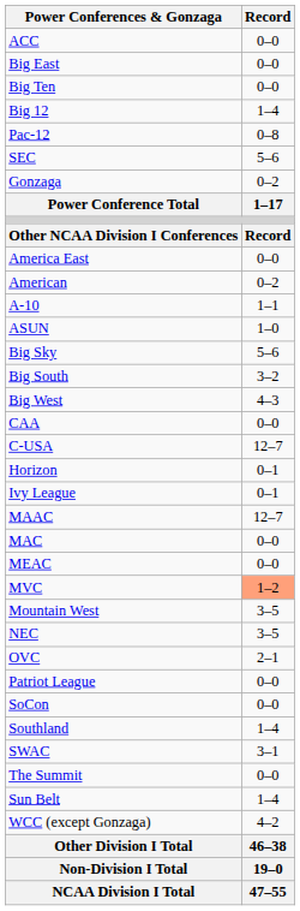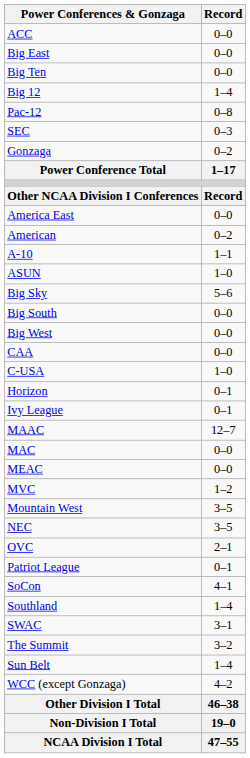 <table class="wikitable">
 <tr>
 <th>Power Conferences & Gonzaga</th>
 <th>Record</th>
 </tr>
 <tr>
 <td><a href='#'>ACC</a></td>
 <td align=center>0–0</td>
 </tr>
 <tr>
 <td><a href='#'>Big East</a></td>
 <td align=center>0–0</td>
 </tr>
 <tr>
 <td><a href='#'>Big Ten</a></td>
 <td align=center>0–0</td>
 </tr>
 <tr>
 <td><a href='#'>Big 12</a></td>
 <td align=center>1–4</td>
 </tr>
 <tr>
 <td><a href='#'>Pac-12</a></td>
 <td align=center>0–8</td>
 </tr>
 <tr>
 <td><a href='#'>SEC</a></td>
-<td align=center>5–6</td>
+<td align=center>0–3</td>
 </tr>
 <tr>
 <td><a href='#'>Gonzaga</a></td>
 <td align=center>0–2</td>
 </tr>
 <tr>
 <th>Power Conference Total</th>
 <th>1<strong>–</strong>17</th>
 </tr>
 <tr>
 <th colspan="2" style="background:lightgrey;"></th>
 </tr>
 <tr>
 <th>Other NCAA Division I Conferences</th>
 <th>Record</th>
 </tr>
 <tr>
 <td><a href='#'>America East</a></td>
 <td align=center>0–0</td>
 </tr>
 <tr>
 <td><a href='#'>American</a></td>
 <td align=center>0–2</td>
 </tr>
 <tr>
 <td><a href='#'>A-10</a></td>
 <td align=center>1–1</td>
 </tr>
 <tr>
 <td><a href='#'>ASUN</a></td>
 <td align=center>1–0</td>
 </tr>
 <tr>
 <td><a href='#'>Big Sky</a></td>
 <td align=center>5–6</td>
 </tr>
 <tr>
 <td><a href='#'>Big South</a></td>
-<td align=center>3–2</td>
+<td align=center>0–0</td>
 </tr>
 <tr>
 <td><a href='#'>Big West</a></td>
-<td align=center>4–3</td>
+<td align=center>0–0</td>
 </tr>
 <tr>
 <td><a href='#'>CAA</a></td>
 <td align=center>0–0</td>
 </tr>
 <tr>
 <td><a href='#'>C-USA</a></td>
-<td align=center>12–7</td>
+<td align=center>1–0</td>
 </tr>
 <tr>
 <td><a href='#'>Horizon</a></td>
 <td align=center>0–1</td>
 </tr>
 <tr>
 <td><a href='#'>Ivy League</a></td>
 <td align=center>0–1</td>
 </tr>
 <tr>
 <td><a href='#'>MAAC</a></td>
 <td align=center>12–7</td>
 </tr>
 <tr>
 <td><a href='#'>MAC</a></td>
 <td align=center>0–0</td>
 </tr>
 <tr>
 <td><a href='#'>MEAC</a></td>
 <td align=center>0–0</td>
 </tr>
 <tr>
 <td><a href='#'>MVC</a></td>
-<td align=center style="background: lightsalmon;">1–2</td>
+<td align=center>1–2</td>
 </tr>
 <tr>
 <td><a href='#'>Mountain West</a></td>
 <td align=center>3–5</td>
 </tr>
 <tr>
 <td><a href='#'>NEC</a></td>
 <td align=center>3–5</td>
 </tr>
 <tr>
 <td><a href='#'>OVC</a></td>
 <td align=center>2–1</td>
 </tr>
 <tr>
 <td><a href='#'>Patriot League</a></td>
-<td align=center>0–0</td>
+<td align=center>0–1</td>
 </tr>
 <tr>
 <td><a href='#'>SoCon</a></td>
-<td align=center>0–0</td>
+<td align=center>4–1</td>
 </tr>
 <tr>
 <td><a href='#'>Southland</a></td>
 <td align=center>1–4</td>
 </tr>
 <tr>
 <td><a href='#'>SWAC</a></td>
 <td align=center>3–1</td>
 </tr>
 <tr>
 <td><a href='#'>The Summit</a></td>
-<td align=center>0–0</td>
+<td align=center>3–2</td>
 </tr>
 <tr>
 <td><a href='#'>Sun Belt</a></td>
 <td align=center>1–4</td>
 </tr>
 <tr>
 <td><a href='#'>WCC</a> (except Gonzaga)</td>
 <td align=center>4–2</td>
 </tr>
 <tr>
 <th>Other Division I Total</th>
 <th>46<strong>–</strong>38</th>
 </tr>
 <tr>
 <th>Non-Division I Total</th>
 <th>19<strong>–</strong>0</th>
 </tr>
 <tr>
 <th>NCAA Division I Total</th>
 <th>47<strong>–</strong>55</th>
 </tr>
 </table>
